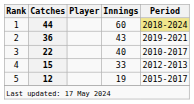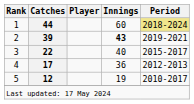 <table class="wikitable">
 <tr>
 <th>Rank</th>
 <th>Catches</th>
 <th>Player</th>
 <th>Innings</th>
 <th>Period</th>
 </tr>
 <tr>
 <td align=center>1</td>
 <th scope=row style=text-align:center;>44</th>
 <td></td>
 <td align=center>60</td>
 <td style="background: khaki;">2018-2024</td>
 </tr>
 <tr>
 <td align=center>2</td>
-<th scope=row style=text-align:center;>36</th>
+<th scope=row style=text-align:center;>39</th>
 <td></td>
-<td align=center>43</td>
+<td align=center><strong>43</strong></td>
 <td>2019-2021</td>
 </tr>
 <tr>
 <td align=center>3</td>
 <th scope=row style=text-align:center;>22</th>
 <td></td>
 <td align=center>40</td>
-<td>2010-2017</td>
+<td>2015-2017</td>
 </tr>
 <tr>
 <td align=center>4</td>
-<th scope=row style=text-align:center;>15</th>
+<th scope=row style=text-align:center;>17</th>
 <td></td>
-<td align=center>33</td>
+<td align=center>36</td>
 <td>2012-2013</td>
 </tr>
 <tr>
 <td align=center>5</td>
 <th scope=row style=text-align:center;>12</th>
 <td></td>
 <td align=center>19</td>
-<td>2015-2017</td>
+<td>2010-2017</td>
 </tr>
 <tr>
 </tr>
 <tr class=sortbottom>
 <td colspan=6><small>Last updated: 17 May 2024</small></td>
 </tr>
 </table>
